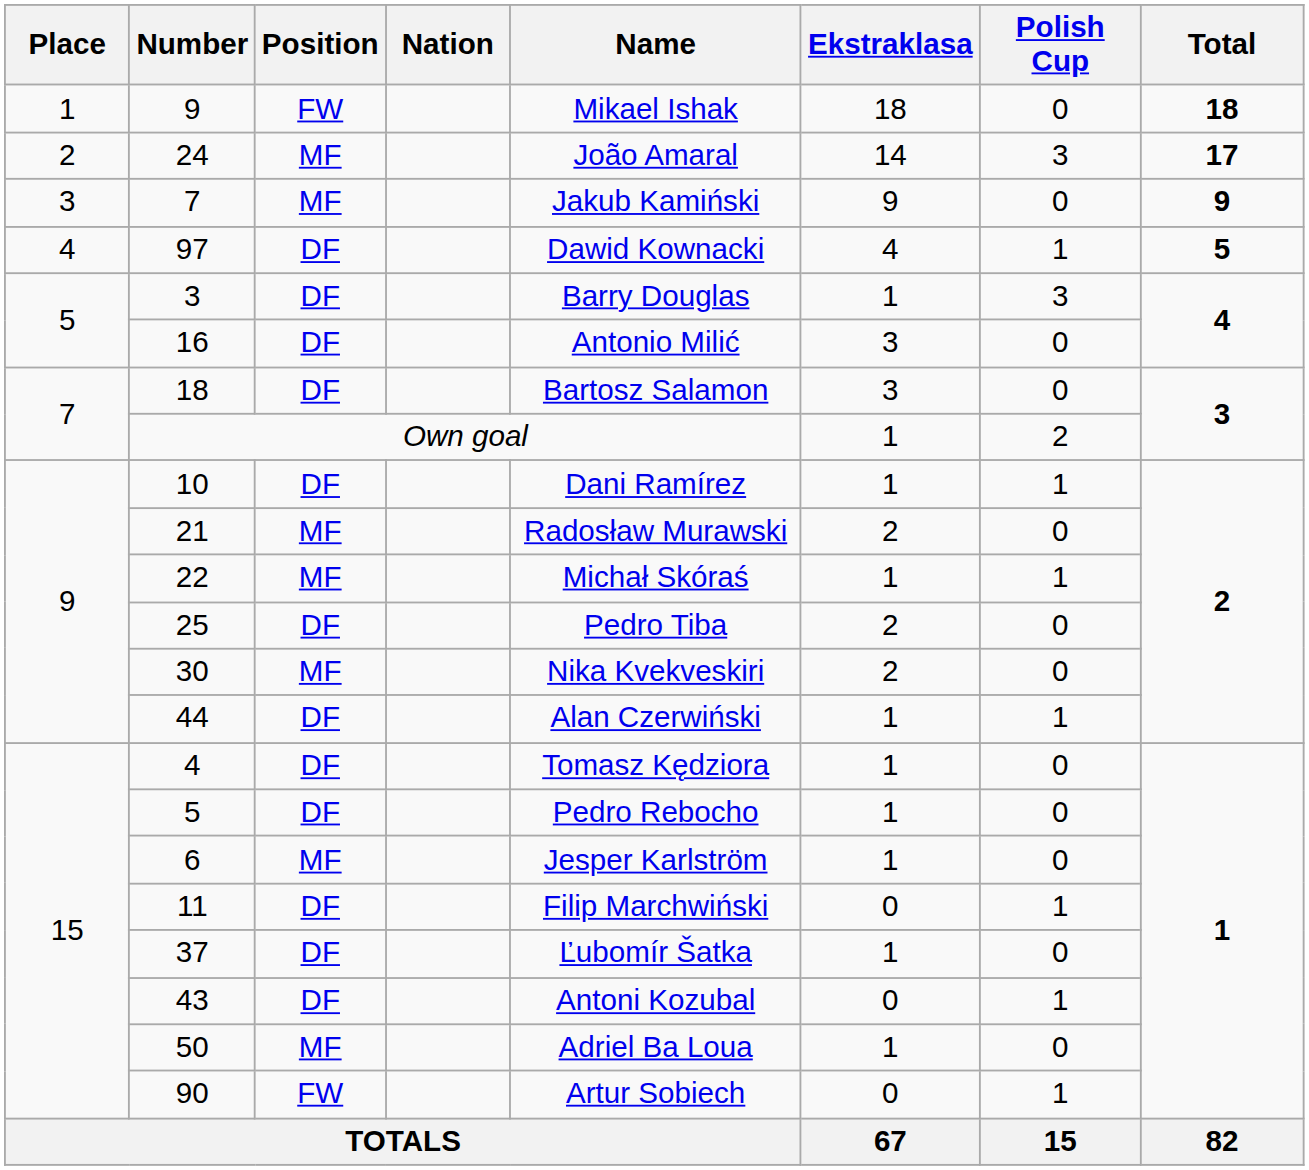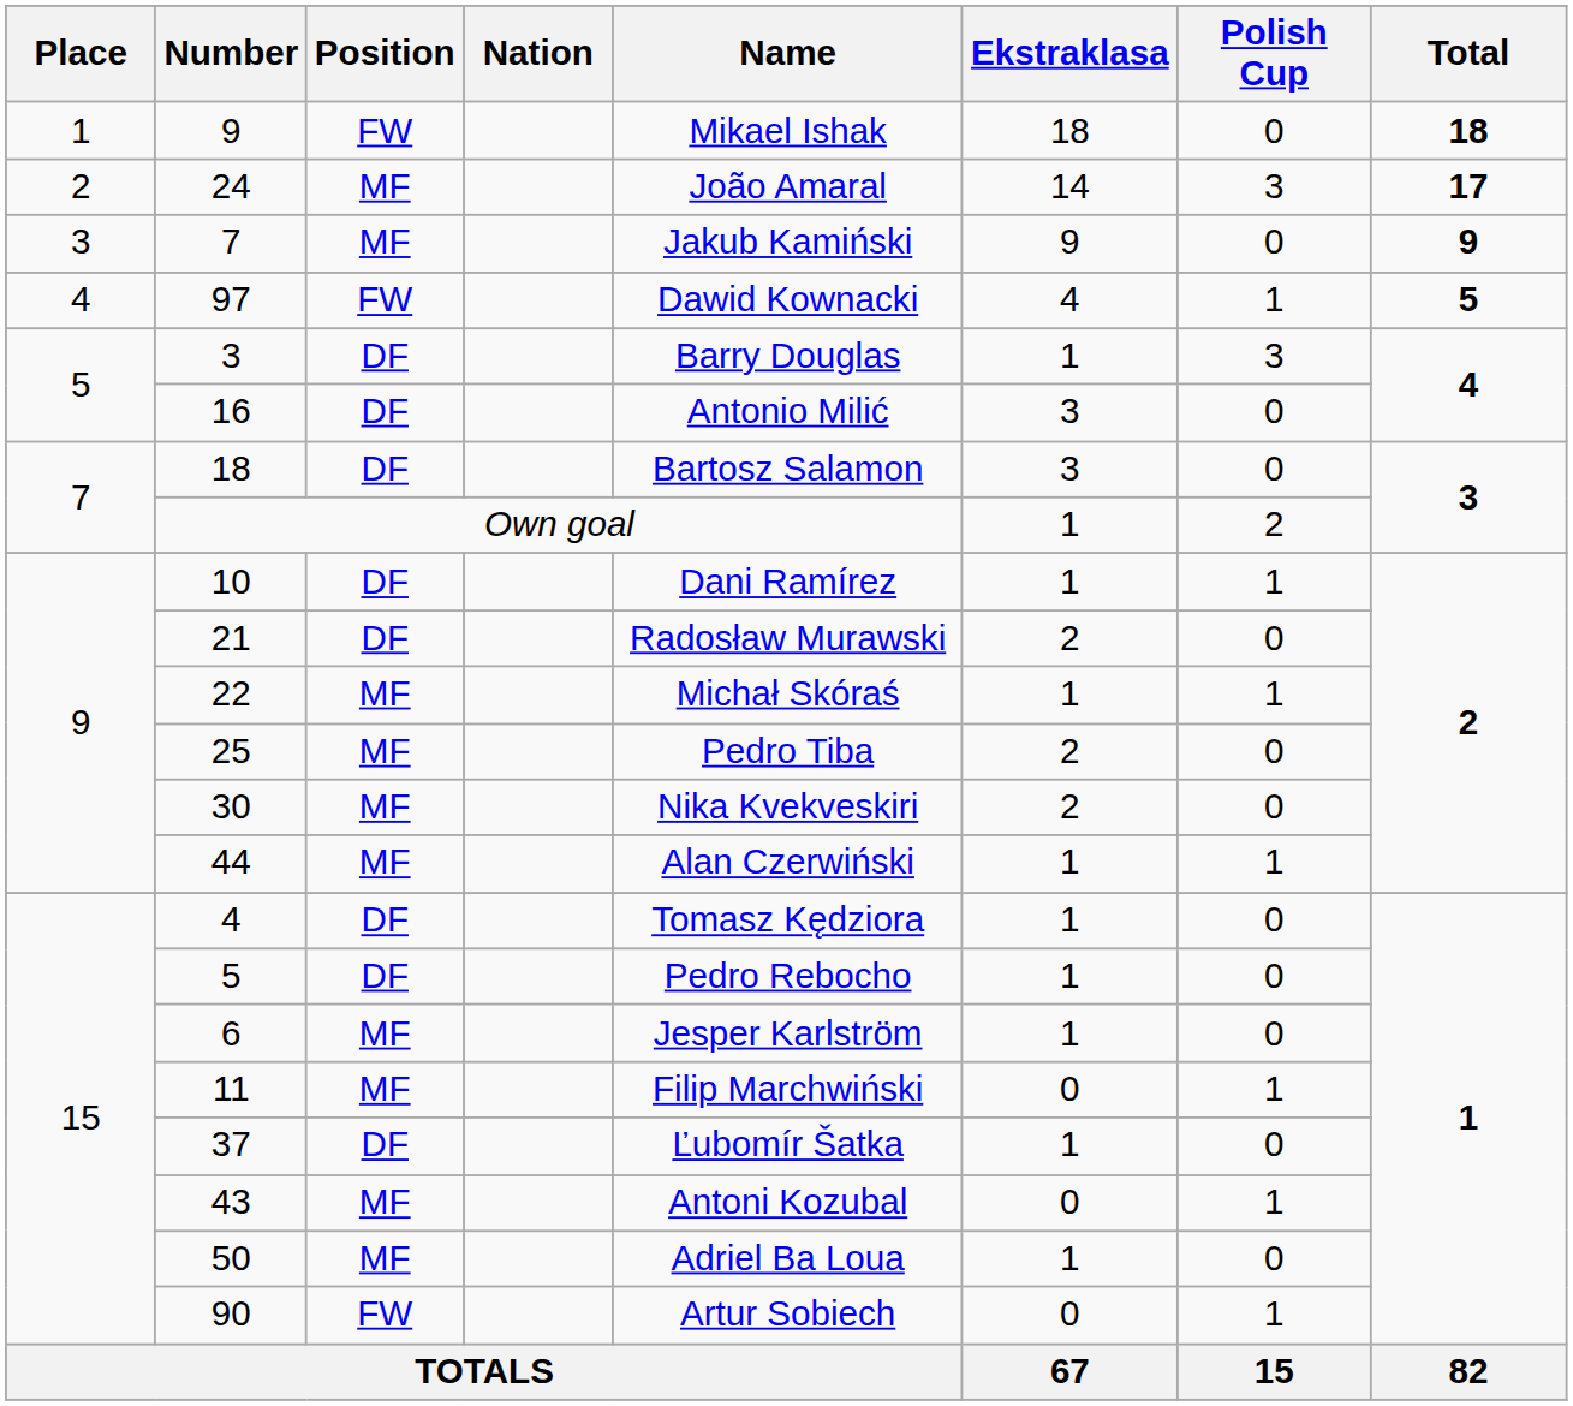 <table class="wikitable" style="font-size: 100%; text-align: center;">
 <tr>
 <th width=60>Place</th>
 <th width=60>Number</th>
 <th width=60>Position</th>
 <th width=60>Nation</th>
 <th width=150>Name</th>
 <th width=80><a href='#'>Ekstraklasa</a></th>
 <th width=80><a href='#'>Polish Cup</a></th>
 <th width=80>Total</th>
 </tr>
 <tr>
 <td rowspan="1">1</td>
 <td>9</td>
 <td><a href='#'>FW</a></td>
 <td></td>
 <td><a href='#'>Mikael Ishak</a></td>
 <td>18</td>
 <td>0</td>
 <td rowspan="1"><strong>18</strong></td>
 </tr>
 <tr>
 <td rowspan="1">2</td>
 <td>24</td>
 <td><a href='#'>MF</a></td>
 <td></td>
 <td><a href='#'>João Amaral</a></td>
 <td>14</td>
 <td>3</td>
 <td rowspan="1"><strong>17</strong></td>
 </tr>
 <tr>
 <td rowspan="1">3</td>
 <td>7</td>
 <td><a href='#'>MF</a></td>
 <td></td>
 <td><a href='#'>Jakub Kamiński</a></td>
 <td>9</td>
 <td>0</td>
 <td rowspan="1"><strong>9</strong></td>
 </tr>
 <tr>
 <td rowspan="1">4</td>
 <td>97</td>
-<td><a href='#'>DF</a></td>
+<td><a href='#'>FW</a></td>
 <td></td>
 <td><a href='#'>Dawid Kownacki</a></td>
 <td>4</td>
 <td>1</td>
 <td rowspan="1"><strong>5</strong></td>
 </tr>
 <tr>
 <td rowspan="2">5</td>
 <td>3</td>
 <td><a href='#'>DF</a></td>
 <td></td>
 <td><a href='#'>Barry Douglas</a></td>
 <td>1</td>
 <td>3</td>
 <td rowspan="2"><strong>4</strong></td>
 </tr>
 <tr>
 <td>16</td>
 <td><a href='#'>DF</a></td>
 <td></td>
 <td><a href='#'>Antonio Milić</a></td>
 <td>3</td>
 <td>0</td>
 </tr>
 <tr>
 <td rowspan="2">7</td>
 <td>18</td>
 <td><a href='#'>DF</a></td>
 <td></td>
 <td><a href='#'>Bartosz Salamon</a></td>
 <td>3</td>
 <td>0</td>
 <td rowspan="2"><strong>3</strong></td>
 </tr>
 <tr>
 <td colspan=4><em>Own goal</em></td>
 <td>1</td>
 <td>2</td>
 </tr>
 <tr>
 <td rowspan="6">9</td>
 <td>10</td>
 <td><a href='#'>DF</a></td>
 <td></td>
 <td><a href='#'>Dani Ramírez</a></td>
 <td>1</td>
 <td>1</td>
 <td rowspan="6"><strong>2</strong></td>
 </tr>
 <tr>
 <td>21</td>
-<td><a href='#'>MF</a></td>
+<td><a href='#'>DF</a></td>
 <td></td>
 <td><a href='#'>Radosław Murawski</a></td>
 <td>2</td>
 <td>0</td>
 </tr>
 <tr>
 <td>22</td>
 <td><a href='#'>MF</a></td>
 <td></td>
 <td><a href='#'>Michał Skóraś</a></td>
 <td>1</td>
 <td>1</td>
 </tr>
 <tr>
 <td>25</td>
-<td><a href='#'>DF</a></td>
+<td><a href='#'>MF</a></td>
 <td></td>
 <td><a href='#'>Pedro Tiba</a></td>
 <td>2</td>
 <td>0</td>
 </tr>
 <tr>
 <td>30</td>
 <td><a href='#'>MF</a></td>
 <td></td>
 <td><a href='#'>Nika Kvekveskiri</a></td>
 <td>2</td>
 <td>0</td>
 </tr>
 <tr>
 <td>44</td>
-<td><a href='#'>DF</a></td>
+<td><a href='#'>MF</a></td>
 <td></td>
 <td><a href='#'>Alan Czerwiński</a></td>
 <td>1</td>
 <td>1</td>
 </tr>
 <tr>
 <td rowspan="8">15</td>
 <td>4</td>
 <td><a href='#'>DF</a></td>
 <td></td>
 <td><a href='#'>Tomasz Kędziora</a></td>
 <td>1</td>
 <td>0</td>
 <td rowspan="8"><strong>1</strong></td>
 </tr>
 <tr>
 <td>5</td>
 <td><a href='#'>DF</a></td>
 <td></td>
 <td><a href='#'>Pedro Rebocho</a></td>
 <td>1</td>
 <td>0</td>
 </tr>
 <tr>
 <td>6</td>
 <td><a href='#'>MF</a></td>
 <td></td>
 <td><a href='#'>Jesper Karlström</a></td>
 <td>1</td>
 <td>0</td>
 </tr>
 <tr>
 <td>11</td>
-<td><a href='#'>DF</a></td>
+<td><a href='#'>MF</a></td>
 <td></td>
 <td><a href='#'>Filip Marchwiński</a></td>
 <td>0</td>
 <td>1</td>
 </tr>
 <tr>
 <td>37</td>
 <td><a href='#'>DF</a></td>
 <td></td>
 <td><a href='#'>Ľubomír Šatka</a></td>
 <td>1</td>
 <td>0</td>
 </tr>
 <tr>
 <td>43</td>
-<td><a href='#'>DF</a></td>
+<td><a href='#'>MF</a></td>
 <td></td>
 <td><a href='#'>Antoni Kozubal</a></td>
 <td>0</td>
 <td>1</td>
 </tr>
 <tr>
 <td>50</td>
 <td><a href='#'>MF</a></td>
 <td></td>
 <td><a href='#'>Adriel Ba Loua</a></td>
 <td>1</td>
 <td>0</td>
 </tr>
 <tr>
 <td>90</td>
 <td><a href='#'>FW</a></td>
 <td></td>
 <td><a href='#'>Artur Sobiech</a></td>
 <td>0</td>
 <td>1</td>
 </tr>
 <tr>
 <th colspan="5">TOTALS</th>
 <th>67</th>
 <th>15</th>
 <th>82</th>
 </tr>
 </table>
